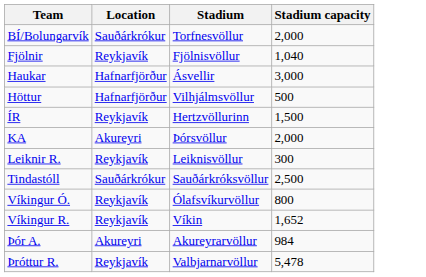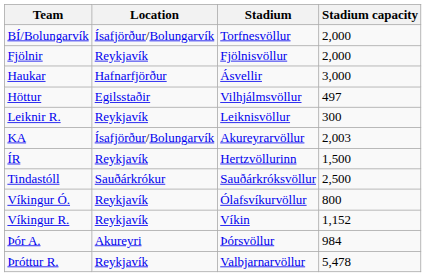 <table class="wikitable sortable" style="text-align: left;">
 <tr>
 <th>Team</th>
 <th>Location</th>
 <th>Stadium</th>
 <th>Stadium capacity</th>
 </tr>
 <tr>
 <td><a href='#'>BÍ/Bolungarvík</a></td>
-<td><a href='#'>Sauðárkrókur</a></td>
+<td><a href='#'>Ísafjörður</a>/<a href='#'>Bolungarvík</a></td>
 <td><a href='#'>Torfnesvöllur</a></td>
 <td>2,000</td>
 </tr>
 <tr>
 <td><a href='#'>Fjölnir</a></td>
 <td><a href='#'>Reykjavík</a></td>
 <td><a href='#'>Fjölnisvöllur</a></td>
-<td>1,040</td>
+<td>2,000</td>
 </tr>
 <tr>
 <td><a href='#'>Haukar</a></td>
 <td><a href='#'>Hafnarfjörður</a></td>
 <td><a href='#'>Ásvellir</a></td>
 <td>3,000</td>
 </tr>
 <tr>
 <td><a href='#'>Höttur</a></td>
-<td><a href='#'>Hafnarfjörður</a></td>
+<td><a href='#'>Egilsstaðir</a></td>
 <td><a href='#'>Vilhjálmsvöllur</a></td>
-<td>500</td>
+<td>497</td>
+</tr>
+<tr>
+<td><a href='#'>Leiknir R.</a></td>
+<td><a href='#'>Reykjavík</a></td>
+<td><a href='#'>Leiknisvöllur</a></td>
+<td>300</td>
+</tr>
+<tr>
+<td><a href='#'>KA</a></td>
+<td><a href='#'>Ísafjörður</a>/<a href='#'>Bolungarvík</a></td>
+<td><a href='#'>Akureyrarvöllur</a></td>
+<td>2,003</td>
 </tr>
 <tr>
 <td><a href='#'>ÍR</a></td>
 <td><a href='#'>Reykjavík</a></td>
 <td><a href='#'>Hertzvöllurinn</a></td>
 <td>1,500</td>
-</tr>
-<tr>
-<td><a href='#'>KA</a></td>
-<td><a href='#'>Akureyri</a></td>
-<td><a href='#'>Þórsvöllur</a></td>
-<td>2,000</td>
-</tr>
-<tr>
-<td><a href='#'>Leiknir R.</a></td>
-<td><a href='#'>Reykjavík</a></td>
-<td><a href='#'>Leiknisvöllur</a></td>
-<td>300</td>
 </tr>
 <tr>
 <td><a href='#'>Tindastóll</a></td>
 <td><a href='#'>Sauðárkrókur</a></td>
 <td><a href='#'>Sauðárkróksvöllur</a></td>
 <td>2,500</td>
 </tr>
 <tr>
 <td><a href='#'>Víkingur Ó.</a></td>
 <td><a href='#'>Reykjavík</a></td>
 <td><a href='#'>Ólafsvíkurvöllur</a></td>
 <td>800</td>
 </tr>
 <tr>
 <td><a href='#'>Víkingur R.</a></td>
 <td><a href='#'>Reykjavík</a></td>
 <td><a href='#'>Víkin</a></td>
-<td>1,652</td>
+<td>1,152</td>
 </tr>
 <tr>
 <td><a href='#'>Þór A.</a></td>
 <td><a href='#'>Akureyri</a></td>
-<td><a href='#'>Akureyrarvöllur</a></td>
+<td><a href='#'>Þórsvöllur</a></td>
 <td>984</td>
 </tr>
 <tr>
 <td><a href='#'>Þróttur R.</a></td>
 <td><a href='#'>Reykjavík</a></td>
 <td><a href='#'>Valbjarnarvöllur</a></td>
 <td>5,478</td>
 </tr>
 </table>
